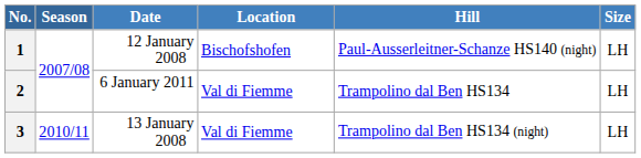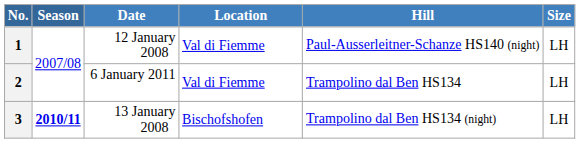 <table class="wikitable sortable" style="font-size:86%; line-height:15px; text-align:left; border:grey solid 1px; border-collapse:collapse; background:#ffffff;">
 <tr style="background:#efefef;">
 <th style="background-color:#369; color:white; width:10px;">No.</th>
 <th style="background-color:#369; color:white;  width:30px;">Season</th>
 <th style="background-color:#4180be; color:white; width:86px;">Date</th>
 <th style="background-color:#4180be; color:white; width:115px;">Location</th>
 <th style="background-color:#4180be; color:white; width:229px;">Hill</th>
 <th style="background-color:#4180be; color:white; width:25px;">Size</th>
 </tr>
 <tr>
 <th scope=row style="text-align:center;">1</th>
 <td align=center rowspan=2><a href='#'>2007/08</a></td>
 <td align=right>12 January 2008  </td>
-<td> <a href='#'>Bischofshofen</a></td>
+<td> <a href='#'>Val di Fiemme</a></td>
 <td><a href='#'>Paul-Ausserleitner-Schanze</a> HS140 <small>(night)</small></td>
 <td align=center>LH</td>
 </tr>
 <tr>
 <th scope=row style="text-align:center;">2</th>
 <td align=right>6 January 2011  </td>
 <td> <a href='#'>Val di Fiemme</a></td>
 <td><a href='#'>Trampolino dal Ben</a> HS134</td>
 <td align=center>LH</td>
 </tr>
 <tr>
 <th scope=row style="text-align:center;">3</th>
-<td align=center><a href='#'>2010/11</a></td>
+<td align=center><strong><a href='#'>2010/11</a></strong></td>
 <td align=right>13 January 2008  </td>
-<td> <a href='#'>Val di Fiemme</a></td>
+<td> <a href='#'>Bischofshofen</a></td>
 <td><a href='#'>Trampolino dal Ben</a> HS134 <small>(night)</small></td>
 <td align=center>LH</td>
 </tr>
 </table>
